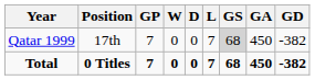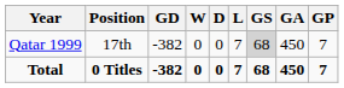 <table class="wikitable" style="text-align: center;">
 <tr>
 <th>Year</th>
 <th>Position</th>
-<th>GP</th>
+<th>GD</th>
 <th>W</th>
 <th>D</th>
 <th>L</th>
 <th>GS</th>
 <th>GA</th>
-<th>GD</th>
+<th>GP</th>
 </tr>
 <tr>
 <td><a href='#'>Qatar 1999</a></td>
 <td>17th</td>
-<td>7</td>
+<td>-382</td>
 <td>0</td>
 <td>0</td>
 <td>7</td>
 <td style="background: lightgrey;">68</td>
 <td>450</td>
-<td>-382</td>
+<td>7</td>
 </tr>
 <tr>
 <td><strong>Total</strong></td>
 <td><strong>0 Titles</strong></td>
-<td><strong>7</strong></td>
+<td><strong>-382</strong></td>
 <td><strong>0</strong></td>
 <td><strong>0</strong></td>
 <td><strong>7</strong></td>
 <td><strong>68</strong></td>
 <td><strong>450</strong></td>
-<td><strong>-382</strong></td>
+<td><strong>7</strong></td>
 </tr>
 </table>
